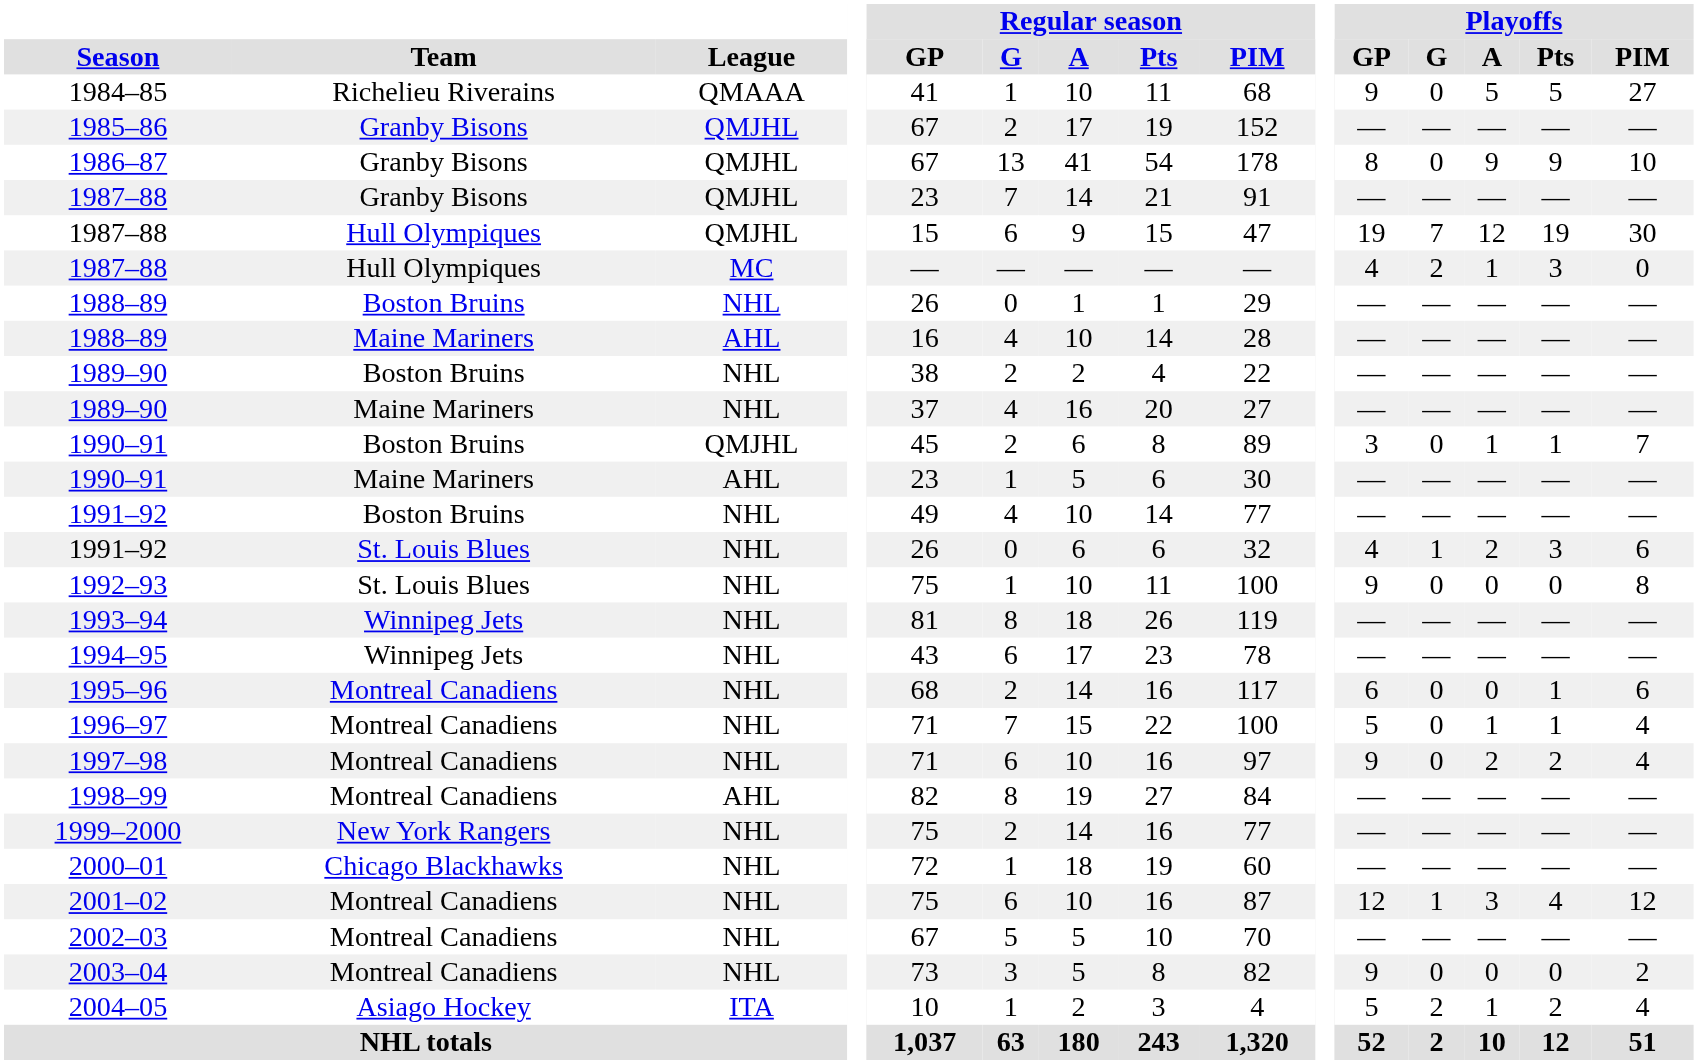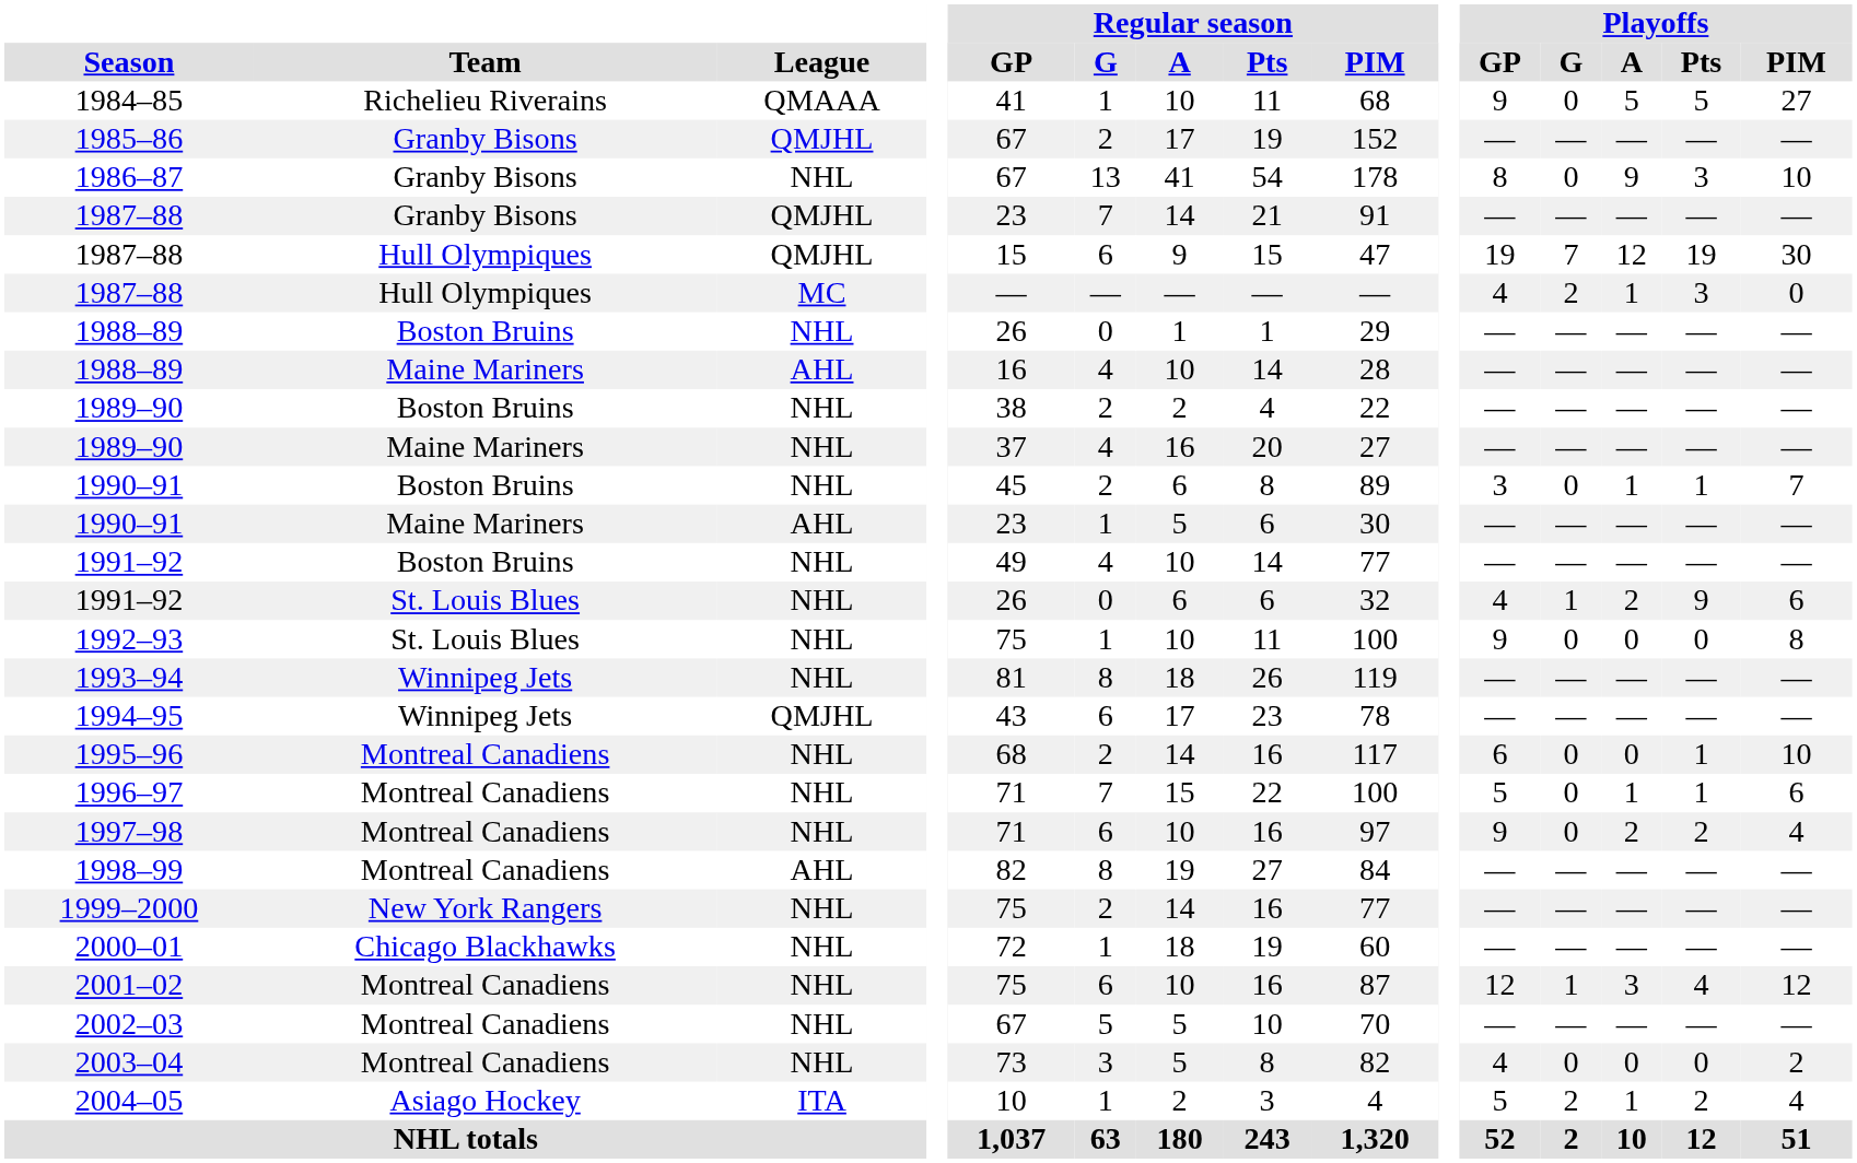 <table border="0" cellpadding="1" cellspacing="0" style="text-align:center; width:60em">
 <tr bgcolor="#e0e0e0">
 <th colspan="3" bgcolor="#ffffff"> </th>
 <th rowspan="99" bgcolor="#ffffff"> </th>
 <th colspan="5"><a href='#'>Regular season</a></th>
 <th rowspan="99" bgcolor="#ffffff"> </th>
 <th colspan="5"><a href='#'>Playoffs</a></th>
 </tr>
 <tr bgcolor="#e0e0e0">
 <th><a href='#'>Season</a></th>
 <th>Team</th>
 <th>League</th>
 <th>GP</th>
 <th><a href='#'>G</a></th>
 <th><a href='#'>A</a></th>
 <th><a href='#'>Pts</a></th>
 <th><a href='#'>PIM</a></th>
 <th>GP</th>
 <th>G</th>
 <th>A</th>
 <th>Pts</th>
 <th>PIM</th>
 </tr>
 <tr>
 <td>1984–85</td>
 <td>Richelieu Riverains</td>
 <td>QMAAA</td>
 <td>41</td>
 <td>1</td>
 <td>10</td>
 <td>11</td>
 <td>68</td>
 <td>9</td>
 <td>0</td>
 <td>5</td>
 <td>5</td>
 <td>27</td>
 </tr>
 <tr bgcolor="#f0f0f0">
 <td><a href='#'>1985–86</a></td>
 <td><a href='#'>Granby Bisons</a></td>
 <td><a href='#'>QMJHL</a></td>
 <td>67</td>
 <td>2</td>
 <td>17</td>
 <td>19</td>
 <td>152</td>
 <td>—</td>
 <td>—</td>
 <td>—</td>
 <td>—</td>
 <td>—</td>
 </tr>
 <tr>
 <td><a href='#'>1986–87</a></td>
 <td>Granby Bisons</td>
-<td>QMJHL</td>
+<td>NHL</td>
 <td>67</td>
 <td>13</td>
 <td>41</td>
 <td>54</td>
 <td>178</td>
 <td>8</td>
 <td>0</td>
 <td>9</td>
-<td>9</td>
+<td>3</td>
 <td>10</td>
 </tr>
 <tr bgcolor="#f0f0f0">
 <td><a href='#'>1987–88</a></td>
 <td>Granby Bisons</td>
 <td>QMJHL</td>
 <td>23</td>
 <td>7</td>
 <td>14</td>
 <td>21</td>
 <td>91</td>
 <td>—</td>
 <td>—</td>
 <td>—</td>
 <td>—</td>
 <td>—</td>
 </tr>
 <tr>
 <td>1987–88</td>
 <td><a href='#'>Hull Olympiques</a></td>
 <td>QMJHL</td>
 <td>15</td>
 <td>6</td>
 <td>9</td>
 <td>15</td>
 <td>47</td>
 <td>19</td>
 <td>7</td>
 <td>12</td>
 <td>19</td>
 <td>30</td>
 </tr>
 <tr bgcolor="#f0f0f0">
 <td><a href='#'>1987–88</a></td>
 <td>Hull Olympiques</td>
 <td><a href='#'>MC</a></td>
 <td>—</td>
 <td>—</td>
 <td>—</td>
 <td>—</td>
 <td>—</td>
 <td>4</td>
 <td>2</td>
 <td>1</td>
 <td>3</td>
 <td>0</td>
 </tr>
 <tr>
 <td><a href='#'>1988–89</a></td>
 <td><a href='#'>Boston Bruins</a></td>
 <td><a href='#'>NHL</a></td>
 <td>26</td>
 <td>0</td>
 <td>1</td>
 <td>1</td>
 <td>29</td>
 <td>—</td>
 <td>—</td>
 <td>—</td>
 <td>—</td>
 <td>—</td>
 </tr>
 <tr bgcolor="#f0f0f0">
 <td><a href='#'>1988–89</a></td>
 <td><a href='#'>Maine Mariners</a></td>
 <td><a href='#'>AHL</a></td>
 <td>16</td>
 <td>4</td>
 <td>10</td>
 <td>14</td>
 <td>28</td>
 <td>—</td>
 <td>—</td>
 <td>—</td>
 <td>—</td>
 <td>—</td>
 </tr>
 <tr>
 <td><a href='#'>1989–90</a></td>
 <td>Boston Bruins</td>
 <td>NHL</td>
 <td>38</td>
 <td>2</td>
 <td>2</td>
 <td>4</td>
 <td>22</td>
 <td>—</td>
 <td>—</td>
 <td>—</td>
 <td>—</td>
 <td>—</td>
 </tr>
 <tr bgcolor="#f0f0f0">
 <td><a href='#'>1989–90</a></td>
 <td>Maine Mariners</td>
 <td>NHL</td>
 <td>37</td>
 <td>4</td>
 <td>16</td>
 <td>20</td>
 <td>27</td>
 <td>—</td>
 <td>—</td>
 <td>—</td>
 <td>—</td>
 <td>—</td>
 </tr>
 <tr>
 <td><a href='#'>1990–91</a></td>
 <td>Boston Bruins</td>
-<td>QMJHL</td>
+<td>NHL</td>
 <td>45</td>
 <td>2</td>
 <td>6</td>
 <td>8</td>
 <td>89</td>
 <td>3</td>
 <td>0</td>
 <td>1</td>
 <td>1</td>
 <td>7</td>
 </tr>
 <tr bgcolor="#f0f0f0">
 <td><a href='#'>1990–91</a></td>
 <td>Maine Mariners</td>
 <td>AHL</td>
 <td>23</td>
 <td>1</td>
 <td>5</td>
 <td>6</td>
 <td>30</td>
 <td>—</td>
 <td>—</td>
 <td>—</td>
 <td>—</td>
 <td>—</td>
 </tr>
 <tr>
 <td><a href='#'>1991–92</a></td>
 <td>Boston Bruins</td>
 <td>NHL</td>
 <td>49</td>
 <td>4</td>
 <td>10</td>
 <td>14</td>
 <td>77</td>
 <td>—</td>
 <td>—</td>
 <td>—</td>
 <td>—</td>
 <td>—</td>
 </tr>
 <tr bgcolor="#f0f0f0">
 <td>1991–92</td>
 <td><a href='#'>St. Louis Blues</a></td>
 <td>NHL</td>
 <td>26</td>
 <td>0</td>
 <td>6</td>
 <td>6</td>
 <td>32</td>
 <td>4</td>
 <td>1</td>
 <td>2</td>
-<td>3</td>
+<td>9</td>
 <td>6</td>
 </tr>
 <tr>
 <td><a href='#'>1992–93</a></td>
 <td>St. Louis Blues</td>
 <td>NHL</td>
 <td>75</td>
 <td>1</td>
 <td>10</td>
 <td>11</td>
 <td>100</td>
 <td>9</td>
 <td>0</td>
 <td>0</td>
 <td>0</td>
 <td>8</td>
 </tr>
 <tr bgcolor="#f0f0f0">
 <td><a href='#'>1993–94</a></td>
 <td><a href='#'>Winnipeg Jets</a></td>
 <td>NHL</td>
 <td>81</td>
 <td>8</td>
 <td>18</td>
 <td>26</td>
 <td>119</td>
 <td>—</td>
 <td>—</td>
 <td>—</td>
 <td>—</td>
 <td>—</td>
 </tr>
 <tr>
 <td><a href='#'>1994–95</a></td>
 <td>Winnipeg Jets</td>
-<td>NHL</td>
+<td>QMJHL</td>
 <td>43</td>
 <td>6</td>
 <td>17</td>
 <td>23</td>
 <td>78</td>
 <td>—</td>
 <td>—</td>
 <td>—</td>
 <td>—</td>
 <td>—</td>
 </tr>
 <tr bgcolor="#f0f0f0">
 <td><a href='#'>1995–96</a></td>
 <td><a href='#'>Montreal Canadiens</a></td>
 <td>NHL</td>
 <td>68</td>
 <td>2</td>
 <td>14</td>
 <td>16</td>
 <td>117</td>
 <td>6</td>
 <td>0</td>
 <td>0</td>
 <td>1</td>
-<td>6</td>
+<td>10</td>
 </tr>
 <tr>
 <td><a href='#'>1996–97</a></td>
 <td>Montreal Canadiens</td>
 <td>NHL</td>
 <td>71</td>
 <td>7</td>
 <td>15</td>
 <td>22</td>
 <td>100</td>
 <td>5</td>
 <td>0</td>
 <td>1</td>
 <td>1</td>
-<td>4</td>
+<td>6</td>
 </tr>
 <tr bgcolor="#f0f0f0">
 <td><a href='#'>1997–98</a></td>
 <td>Montreal Canadiens</td>
 <td>NHL</td>
 <td>71</td>
 <td>6</td>
 <td>10</td>
 <td>16</td>
 <td>97</td>
 <td>9</td>
 <td>0</td>
 <td>2</td>
 <td>2</td>
 <td>4</td>
 </tr>
 <tr>
 <td><a href='#'>1998–99</a></td>
 <td>Montreal Canadiens</td>
 <td>AHL</td>
 <td>82</td>
 <td>8</td>
 <td>19</td>
 <td>27</td>
 <td>84</td>
 <td>—</td>
 <td>—</td>
 <td>—</td>
 <td>—</td>
 <td>—</td>
 </tr>
 <tr bgcolor="#f0f0f0">
 <td><a href='#'>1999–2000</a></td>
 <td><a href='#'>New York Rangers</a></td>
 <td>NHL</td>
 <td>75</td>
 <td>2</td>
 <td>14</td>
 <td>16</td>
 <td>77</td>
 <td>—</td>
 <td>—</td>
 <td>—</td>
 <td>—</td>
 <td>—</td>
 </tr>
 <tr>
 <td><a href='#'>2000–01</a></td>
 <td><a href='#'>Chicago Blackhawks</a></td>
 <td>NHL</td>
 <td>72</td>
 <td>1</td>
 <td>18</td>
 <td>19</td>
 <td>60</td>
 <td>—</td>
 <td>—</td>
 <td>—</td>
 <td>—</td>
 <td>—</td>
 </tr>
 <tr bgcolor="#f0f0f0">
 <td><a href='#'>2001–02</a></td>
 <td>Montreal Canadiens</td>
 <td>NHL</td>
 <td>75</td>
 <td>6</td>
 <td>10</td>
 <td>16</td>
 <td>87</td>
 <td>12</td>
 <td>1</td>
 <td>3</td>
 <td>4</td>
 <td>12</td>
 </tr>
 <tr>
 <td><a href='#'>2002–03</a></td>
 <td>Montreal Canadiens</td>
 <td>NHL</td>
 <td>67</td>
 <td>5</td>
 <td>5</td>
 <td>10</td>
 <td>70</td>
 <td>—</td>
 <td>—</td>
 <td>—</td>
 <td>—</td>
 <td>—</td>
 </tr>
 <tr bgcolor="#f0f0f0">
 <td><a href='#'>2003–04</a></td>
 <td>Montreal Canadiens</td>
 <td>NHL</td>
 <td>73</td>
 <td>3</td>
 <td>5</td>
 <td>8</td>
 <td>82</td>
-<td>9</td>
+<td>4</td>
 <td>0</td>
 <td>0</td>
 <td>0</td>
 <td>2</td>
 </tr>
 <tr>
 <td><a href='#'>2004–05</a></td>
 <td><a href='#'>Asiago Hockey</a></td>
 <td><a href='#'>ITA</a></td>
 <td>10</td>
 <td>1</td>
 <td>2</td>
 <td>3</td>
 <td>4</td>
 <td>5</td>
 <td>2</td>
 <td>1</td>
 <td>2</td>
 <td>4</td>
 </tr>
 <tr bgcolor="#e0e0e0">
 <th colspan="3">NHL totals</th>
 <th>1,037</th>
 <th>63</th>
 <th>180</th>
 <th>243</th>
 <th>1,320</th>
 <th>52</th>
 <th>2</th>
 <th>10</th>
 <th>12</th>
 <th>51</th>
 </tr>
 </table>
